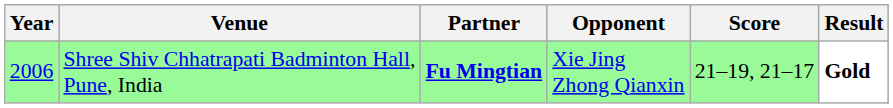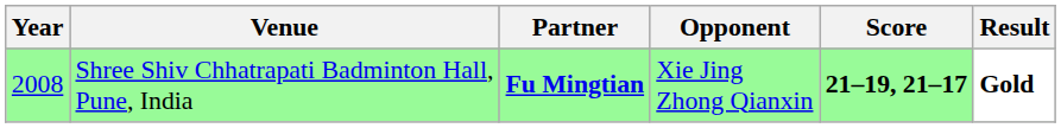 <table class="sortable wikitable" style="font-size: 90%;">
 <tr>
 <th>Year</th>
 <th>Venue</th>
 <th>Partner</th>
 <th>Opponent</th>
 <th>Score</th>
 <th>Result</th>
 </tr>
 <tr style="background:#98FB98">
-<td align="center"><a href='#'>2006</a></td>
+<td align="center"><a href='#'>2008</a></td>
 <td align="left"><a href='#'>Shree Shiv Chhatrapati Badminton Hall</a>,<br><a href='#'>Pune</a>, India</td>
 <td align="left"><strong> <a href='#'>Fu Mingtian</a></strong></td>
 <td align="left"> <a href='#'>Xie Jing</a><br> <a href='#'>Zhong Qianxin</a></td>
-<td align="left">21–19, 21–17</td>
+<td align="left"><strong>21–19, 21–17</strong></td>
 <td style="text-align:left; background:white"> <strong>Gold</strong></td>
 </tr>
 </table>
